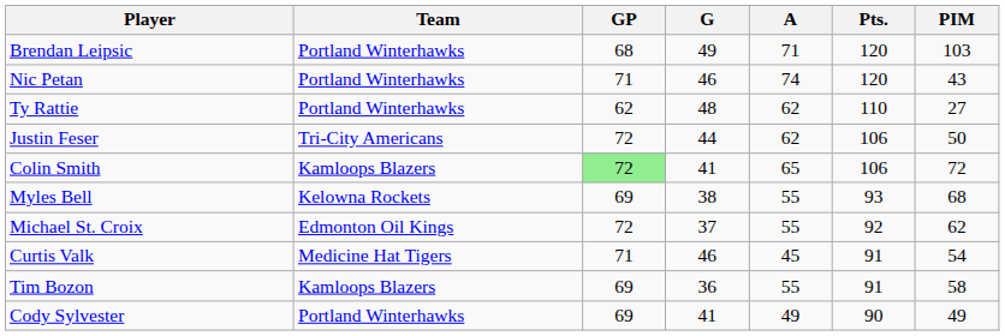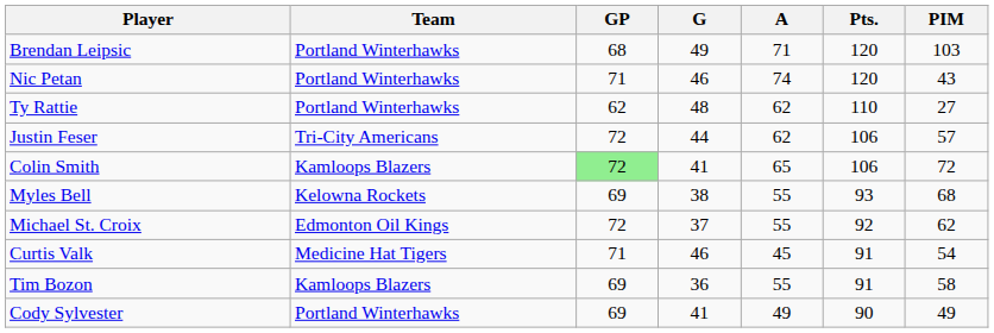 <table class="wikitable sortable" style="text-align: center">
 <tr>
 <td class="unsortable" align=center bgcolor=#F2F2F2 style="width: 15em"><strong>Player</strong></td>
 <th style="width: 15em">Team</th>
 <th style="width:  4em">GP</th>
 <th style="width:  4em">G</th>
 <th style="width:  4em">A</th>
 <th style="width:  4em">Pts.</th>
 <th style="width:  4em">PIM</th>
 </tr>
 <tr>
 <td align=left><a href='#'>Brendan Leipsic</a></td>
 <td align=left><a href='#'>Portland Winterhawks</a></td>
 <td>68</td>
 <td>49</td>
 <td>71</td>
 <td>120</td>
 <td>103</td>
 </tr>
 <tr>
 <td align=left><a href='#'>Nic Petan</a></td>
 <td align=left><a href='#'>Portland Winterhawks</a></td>
 <td>71</td>
 <td>46</td>
 <td>74</td>
 <td>120</td>
 <td>43</td>
 </tr>
 <tr>
 <td align=left><a href='#'>Ty Rattie</a></td>
 <td align=left><a href='#'>Portland Winterhawks</a></td>
 <td>62</td>
 <td>48</td>
 <td>62</td>
 <td>110</td>
 <td>27</td>
 </tr>
 <tr>
 <td align=left><a href='#'>Justin Feser</a></td>
 <td align=left><a href='#'>Tri-City Americans</a></td>
 <td>72</td>
 <td>44</td>
 <td>62</td>
 <td>106</td>
-<td>50</td>
+<td>57</td>
 </tr>
 <tr>
 <td align=left><a href='#'>Colin Smith</a></td>
 <td align=left><a href='#'>Kamloops Blazers</a></td>
 <td style="background: lightgreen;">72</td>
 <td>41</td>
 <td>65</td>
 <td>106</td>
 <td>72</td>
 </tr>
 <tr>
 <td align=left><a href='#'>Myles Bell</a></td>
 <td align=left><a href='#'>Kelowna Rockets</a></td>
 <td>69</td>
 <td>38</td>
 <td>55</td>
 <td>93</td>
 <td>68</td>
 </tr>
 <tr>
 <td align=left><a href='#'>Michael St. Croix</a></td>
 <td align=left><a href='#'>Edmonton Oil Kings</a></td>
 <td>72</td>
 <td>37</td>
 <td>55</td>
 <td>92</td>
 <td>62</td>
 </tr>
 <tr>
 <td align=left><a href='#'>Curtis Valk</a></td>
 <td align=left><a href='#'>Medicine Hat Tigers</a></td>
 <td>71</td>
 <td>46</td>
 <td>45</td>
 <td>91</td>
 <td>54</td>
 </tr>
 <tr>
 <td align=left><a href='#'>Tim Bozon</a></td>
 <td align=left><a href='#'>Kamloops Blazers</a></td>
 <td>69</td>
 <td>36</td>
 <td>55</td>
 <td>91</td>
 <td>58</td>
 </tr>
 <tr>
 <td align=left><a href='#'>Cody Sylvester</a></td>
 <td align=left><a href='#'>Portland Winterhawks</a></td>
 <td>69</td>
 <td>41</td>
 <td>49</td>
 <td>90</td>
 <td>49</td>
 </tr>
 </table>
